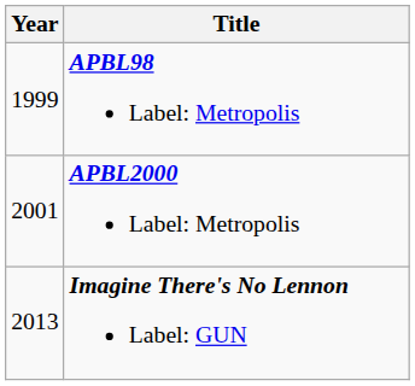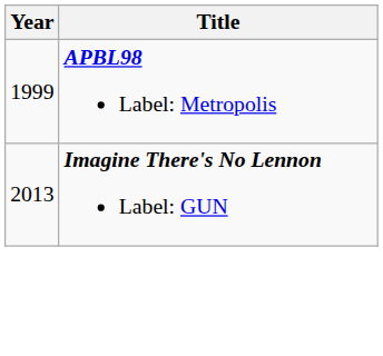 <table class=wikitable style=text-align:center;>
 <tr>
 <th>Year</th>
 <th width=225px>Title</th>
 </tr>
 <tr>
 <td>1999</td>
 <td align=left><strong><em><a href='#'>APBL98</a></em></strong><br><ul><li>Label: <a href='#'>Metropolis</a></li></ul></td>
 </tr>
 <tr>
-<td>2001</td>
-<td align=left><strong><em><a href='#'>APBL2000</a></em></strong><br><ul><li>Label: Metropolis</li></ul></td>
-</tr>
-<tr>
 <td>2013</td>
 <td align=left><strong><em>Imagine There's No Lennon</em></strong><br><ul><li>Label: <a href='#'>GUN</a></li></ul></td>
 </tr>
 </table>
